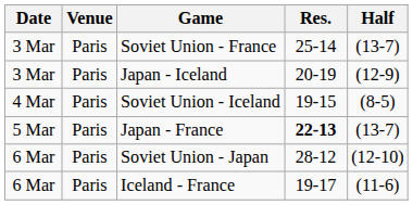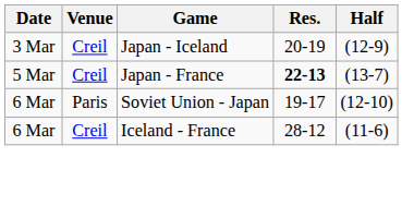 <table class="wikitable" style="text-align:center;">
 <tr>
 <th width="45px">Date</th>
 <th>Venue</th>
 <th>Game</th>
 <th width="50px">Res.</th>
 <th>Half</th>
 </tr>
 <tr>
 <td>3 Mar</td>
-<td>Paris</td>
-<td align="left">Soviet Union - France</td>
-<td>25-14</td>
-<td>(13-7)</td>
-</tr>
-<tr>
-<td>3 Mar</td>
-<td>Paris</td>
+<td><a href='#'>Creil</a></td>
 <td align="left">Japan - Iceland</td>
 <td>20-19</td>
 <td>(12-9)</td>
 </tr>
 <tr>
-<td>4 Mar</td>
-<td>Paris</td>
-<td align="left">Soviet Union - Iceland</td>
-<td>19-15</td>
-<td>(8-5)</td>
-</tr>
-<tr>
 <td>5 Mar</td>
-<td>Paris</td>
+<td><a href='#'>Creil</a></td>
 <td align="left">Japan - France</td>
 <td><strong>22-13</strong></td>
 <td>(13-7)</td>
 </tr>
 <tr>
 <td>6 Mar</td>
 <td>Paris</td>
 <td align="left">Soviet Union - Japan</td>
-<td>28-12</td>
+<td>19-17</td>
 <td>(12-10)</td>
 </tr>
 <tr>
 <td>6 Mar</td>
-<td>Paris</td>
+<td><a href='#'>Creil</a></td>
 <td align="left">Iceland - France</td>
-<td>19-17</td>
+<td>28-12</td>
 <td>(11-6)</td>
 </tr>
 </table>
